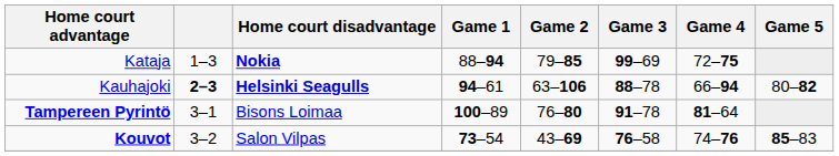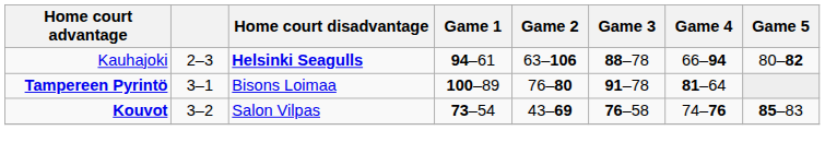 <table class=wikitable style="text-align:center; font-size:100%;">
 <tr>
 <th width=160>Home court advantage</th>
 <th width=50></th>
 <th width=200>Home court disadvantage</th>
 <th width=70>Game 1<br></th>
 <th width=70>Game 2<br></th>
 <th width=70>Game 3<br></th>
 <th width=70>Game 4<br></th>
 <th width=70>Game 5<br></th>
 </tr>
 <tr>
-<td align=right><a href='#'>Kataja</a></td>
-<td>1–3</td>
-<td align=left><strong><a href='#'>Nokia</a></strong></td>
-<td>88–<strong>94</strong></td>
-<td>79–<strong>85</strong></td>
-<td><strong>99</strong>–69</td>
-<td>72–<strong>75</strong></td>
-<td bgcolor=#eee></td>
-</tr>
-<tr>
 <td align=right><a href='#'>Kauhajoki</a></td>
-<td><strong>2–3</strong></td>
+<td>2–3</td>
 <td align=left><strong><a href='#'>Helsinki Seagulls</a></strong></td>
 <td><strong>94</strong>–61</td>
 <td>63–<strong>106</strong></td>
 <td><strong>88</strong>–78</td>
 <td>66–<strong>94</strong></td>
 <td>80–<strong>82</strong></td>
 </tr>
 <tr>
 <td align=right><strong><a href='#'>Tampereen Pyrintö</a></strong></td>
 <td>3–1</td>
 <td align=left><a href='#'>Bisons Loimaa</a></td>
 <td><strong>100</strong>–89</td>
 <td>76–<strong>80</strong></td>
 <td><strong>91</strong>–78</td>
 <td><strong>81</strong>–64</td>
 <td bgcolor=#eee></td>
 </tr>
 <tr>
 <td align=right><strong><a href='#'>Kouvot</a></strong></td>
 <td>3–2</td>
 <td align=left><a href='#'>Salon Vilpas</a></td>
 <td><strong>73</strong>–54</td>
 <td>43–<strong>69</strong></td>
 <td><strong>76</strong>–58</td>
 <td>74–<strong>76</strong></td>
 <td><strong>85</strong>–83</td>
 </tr>
 <tr>
 </tr>
 </table>
